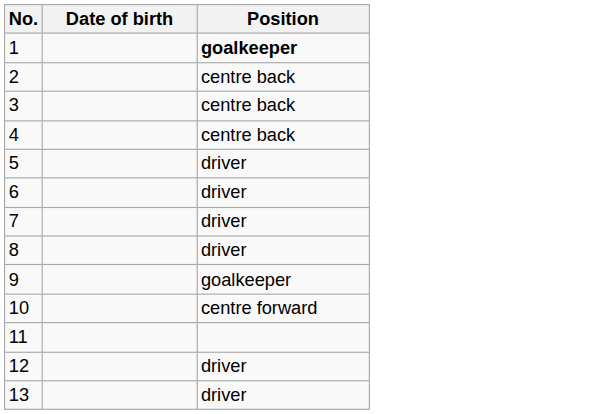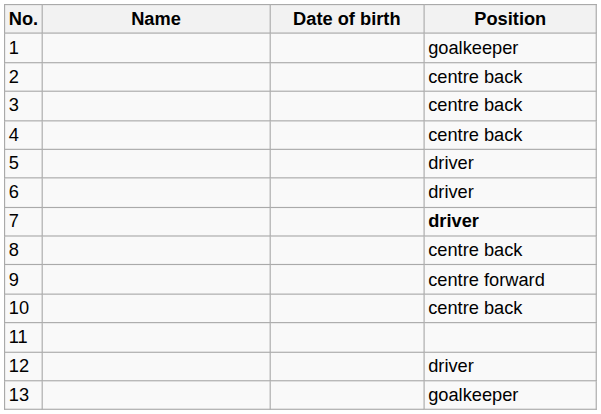 <table class=wikitable sortable style=font-size:100%; text-align:center;>
 <tr>
 <th>No.</th>
+<th style=width:12em>Name</th>
 <th style=width:8em>Date of birth</th>
 <th style=width:9em>Position</th>
 </tr>
 <tr>
 <td>1</td>
+<td align=left></td>
 <td></td>
-<td><strong>goalkeeper</strong></td>
+<td>goalkeeper</td>
 </tr>
 <tr>
 <td>2</td>
+<td align=left></td>
 <td></td>
 <td>centre back</td>
 </tr>
 <tr>
 <td>3</td>
+<td align=left></td>
 <td></td>
 <td>centre back</td>
 </tr>
 <tr>
 <td>4</td>
+<td align=left></td>
 <td></td>
 <td>centre back</td>
 </tr>
 <tr>
 <td>5</td>
+<td align=left></td>
 <td></td>
 <td>driver</td>
 </tr>
 <tr>
 <td>6</td>
+<td align=left></td>
 <td></td>
 <td>driver</td>
 </tr>
 <tr>
 <td>7</td>
+<td align=left></td>
 <td></td>
-<td>driver</td>
+<td><strong>driver</strong></td>
 </tr>
 <tr>
 <td>8</td>
+<td align=left></td>
 <td></td>
-<td>driver</td>
+<td>centre back</td>
 </tr>
 <tr>
 <td>9</td>
-<td></td>
-<td>goalkeeper</td>
-</tr>
-<tr>
-<td>10</td>
+<td align=left></td>
 <td></td>
 <td>centre forward</td>
 </tr>
 <tr>
+<td>10</td>
+<td align=left></td>
+<td></td>
+<td>centre back</td>
+</tr>
+<tr>
 <td>11</td>
+<td align=left></td>
 <td></td>
 <td></td>
 </tr>
 <tr>
 <td>12</td>
+<td align=left></td>
 <td></td>
 <td>driver</td>
 </tr>
 <tr>
 <td>13</td>
+<td align=left></td>
 <td></td>
-<td>driver</td>
+<td>goalkeeper</td>
 </tr>
 </table>
